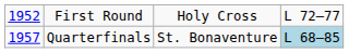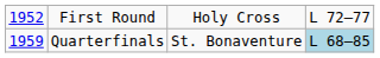 <table class="wikitable">
 <tr align="center">
 <td><a href='#'>1952</a></td>
 <td>First Round</td>
 <td>Holy Cross</td>
 <td>L 72–77</td>
 </tr>
 <tr align="center">
-<td><a href='#'>1957</a></td>
+<td><a href='#'>1959</a></td>
 <td>Quarterfinals</td>
 <td>St. Bonaventure</td>
 <td style="background: lightblue;">L 68–85</td>
 </tr>
 </table>
